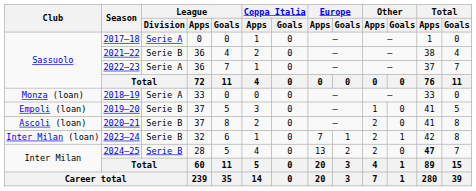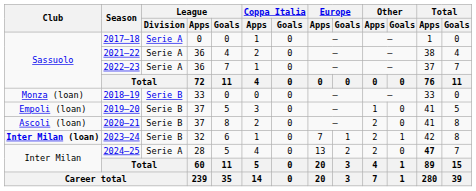 <table class="wikitable" style="text-align:center">
 <tr>
 <th rowspan="2">Club</th>
 <th rowspan="2">Season</th>
 <th colspan="3">League</th>
 <th colspan="2"><a href='#'>Coppa Italia</a></th>
 <th colspan="2"><a href='#'>Europe</a></th>
 <th colspan="2">Other</th>
 <th colspan="2">Total</th>
 </tr>
 <tr>
 <th>Division</th>
 <th>Apps</th>
 <th>Goals</th>
 <th>Apps</th>
 <th>Goals</th>
 <th>Apps</th>
 <th>Goals</th>
 <th>Apps</th>
 <th>Goals</th>
 <th>Apps</th>
 <th>Goals</th>
 </tr>
 <tr>
 <td rowspan="4"><a href='#'>Sassuolo</a></td>
 <td><a href='#'>2017–18</a></td>
 <td><a href='#'>Serie A</a></td>
 <td>0</td>
 <td>0</td>
 <td>1</td>
 <td>0</td>
 <td colspan="2">—</td>
 <td colspan="2">—</td>
 <td>1</td>
 <td>0</td>
 </tr>
 <tr>
 <td><a href='#'>2021–22</a></td>
-<td>Serie B</td>
+<td>Serie A</td>
 <td>36</td>
 <td>4</td>
 <td>2</td>
 <td>0</td>
 <td colspan="2">—</td>
 <td colspan="2">—</td>
 <td>38</td>
 <td>4</td>
 </tr>
 <tr>
 <td><a href='#'>2022–23</a></td>
 <td>Serie A</td>
 <td>36</td>
 <td>7</td>
 <td>1</td>
 <td>0</td>
 <td colspan="2">—</td>
 <td colspan="2">—</td>
 <td>37</td>
 <td>7</td>
 </tr>
 <tr>
 <th colspan="2">Total</th>
 <th>72</th>
 <th>11</th>
 <th>4</th>
 <th>0</th>
 <th>0</th>
 <th>0</th>
 <th>0</th>
 <th>0</th>
 <th>76</th>
 <th>11</th>
 </tr>
 <tr>
 <td><a href='#'>Monza</a> (loan)</td>
 <td><a href='#'>2018–19</a></td>
-<td>Serie A</td>
+<td><a href='#'>Serie B</a></td>
 <td>33</td>
 <td>0</td>
 <td>0</td>
 <td>0</td>
 <td colspan="2">—</td>
 <td colspan="2">—</td>
 <td>33</td>
 <td>0</td>
 </tr>
 <tr>
 <td><a href='#'>Empoli</a> (loan)</td>
 <td><a href='#'>2019–20</a></td>
 <td>Serie B</td>
 <td>37</td>
 <td>5</td>
 <td>3</td>
 <td>0</td>
 <td colspan="2">—</td>
 <td>1</td>
 <td>0</td>
 <td>41</td>
 <td>5</td>
 </tr>
 <tr>
 <td><a href='#'>Ascoli</a> (loan)</td>
 <td><a href='#'>2020–21</a></td>
 <td>Serie B</td>
 <td>37</td>
 <td>8</td>
 <td>2</td>
 <td>0</td>
 <td colspan="2">—</td>
 <td>2</td>
 <td>0</td>
 <td>41</td>
 <td>8</td>
 </tr>
 <tr>
-<td><a href='#'>Inter Milan</a> (loan)</td>
+<td><strong><a href='#'>Inter Milan</a> (loan)</strong></td>
 <td><a href='#'>2023–24</a></td>
 <td>Serie B</td>
 <td>32</td>
 <td>6</td>
 <td>1</td>
 <td>0</td>
 <td>7</td>
 <td>1</td>
 <td>2</td>
 <td>1</td>
 <td>42</td>
 <td>8</td>
 </tr>
 <tr>
 <td rowspan="2">Inter Milan</td>
 <td><a href='#'>2024–25</a></td>
-<td><a href='#'>Serie B</a></td>
+<td>Serie A</td>
 <td>28</td>
 <td>5</td>
 <td>4</td>
 <td>0</td>
 <td>13</td>
 <td>2</td>
 <td>2</td>
 <td>0</td>
 <td><strong>47</strong></td>
 <td>7</td>
 </tr>
 <tr>
 <th colspan="2">Total</th>
 <th>60</th>
 <th>11</th>
 <th>5</th>
 <th>0</th>
 <th>20</th>
 <th>3</th>
 <th>4</th>
 <th>1</th>
 <th>89</th>
 <th>15</th>
 </tr>
 <tr>
 <th colspan="3">Career total</th>
 <th>239</th>
 <th>35</th>
 <th>14</th>
 <th>0</th>
 <th>20</th>
 <th>3</th>
 <th>7</th>
 <th>1</th>
 <th>280</th>
 <th>39</th>
 </tr>
 </table>
